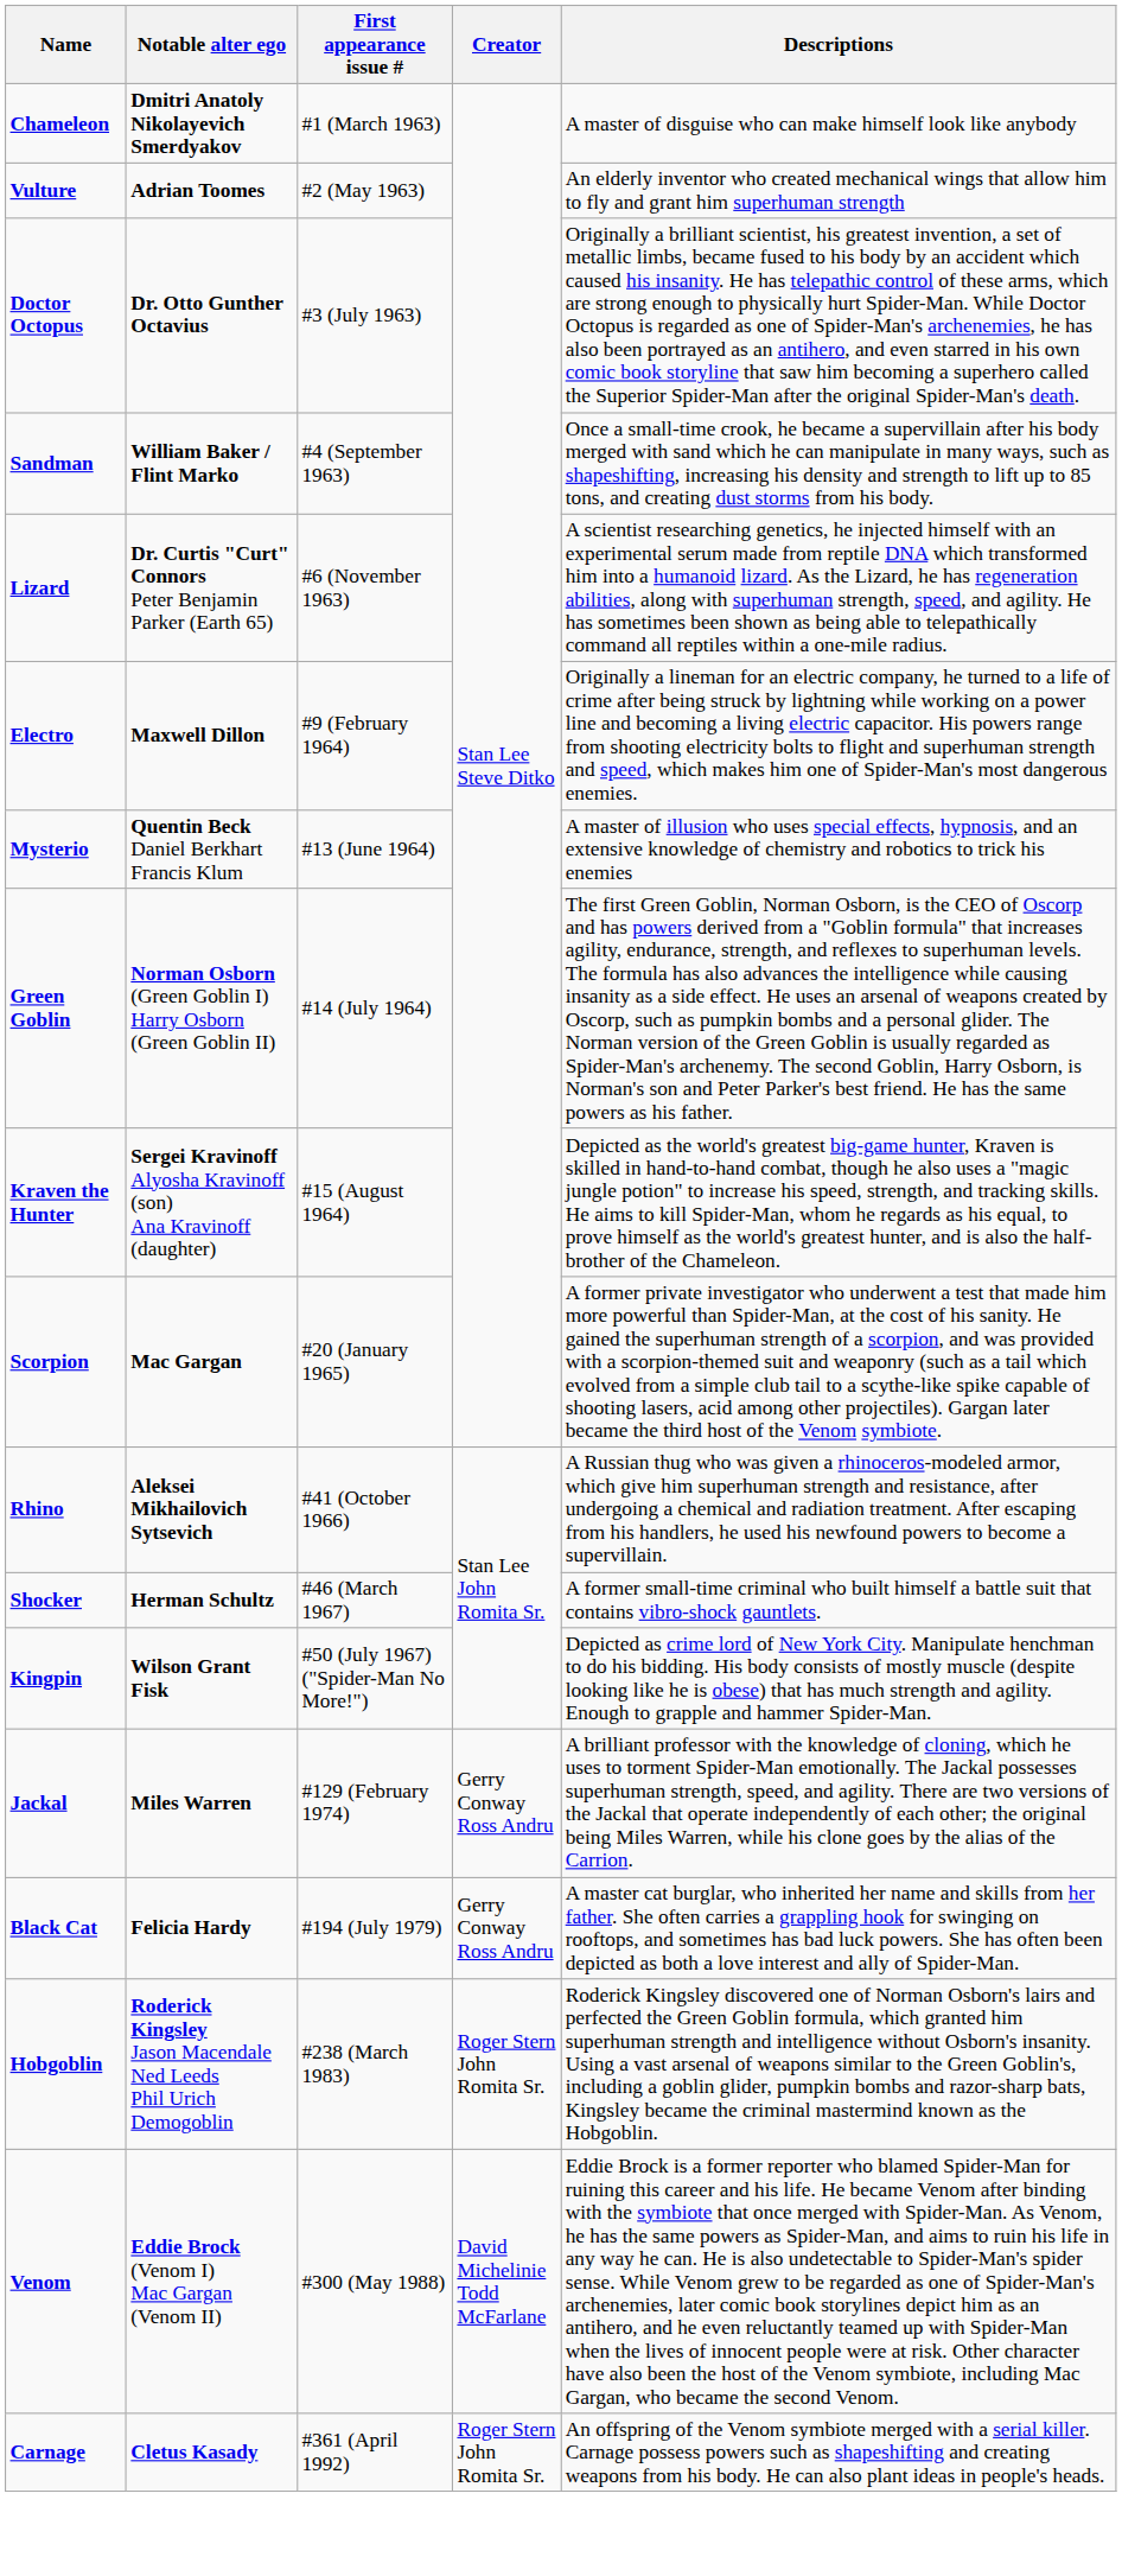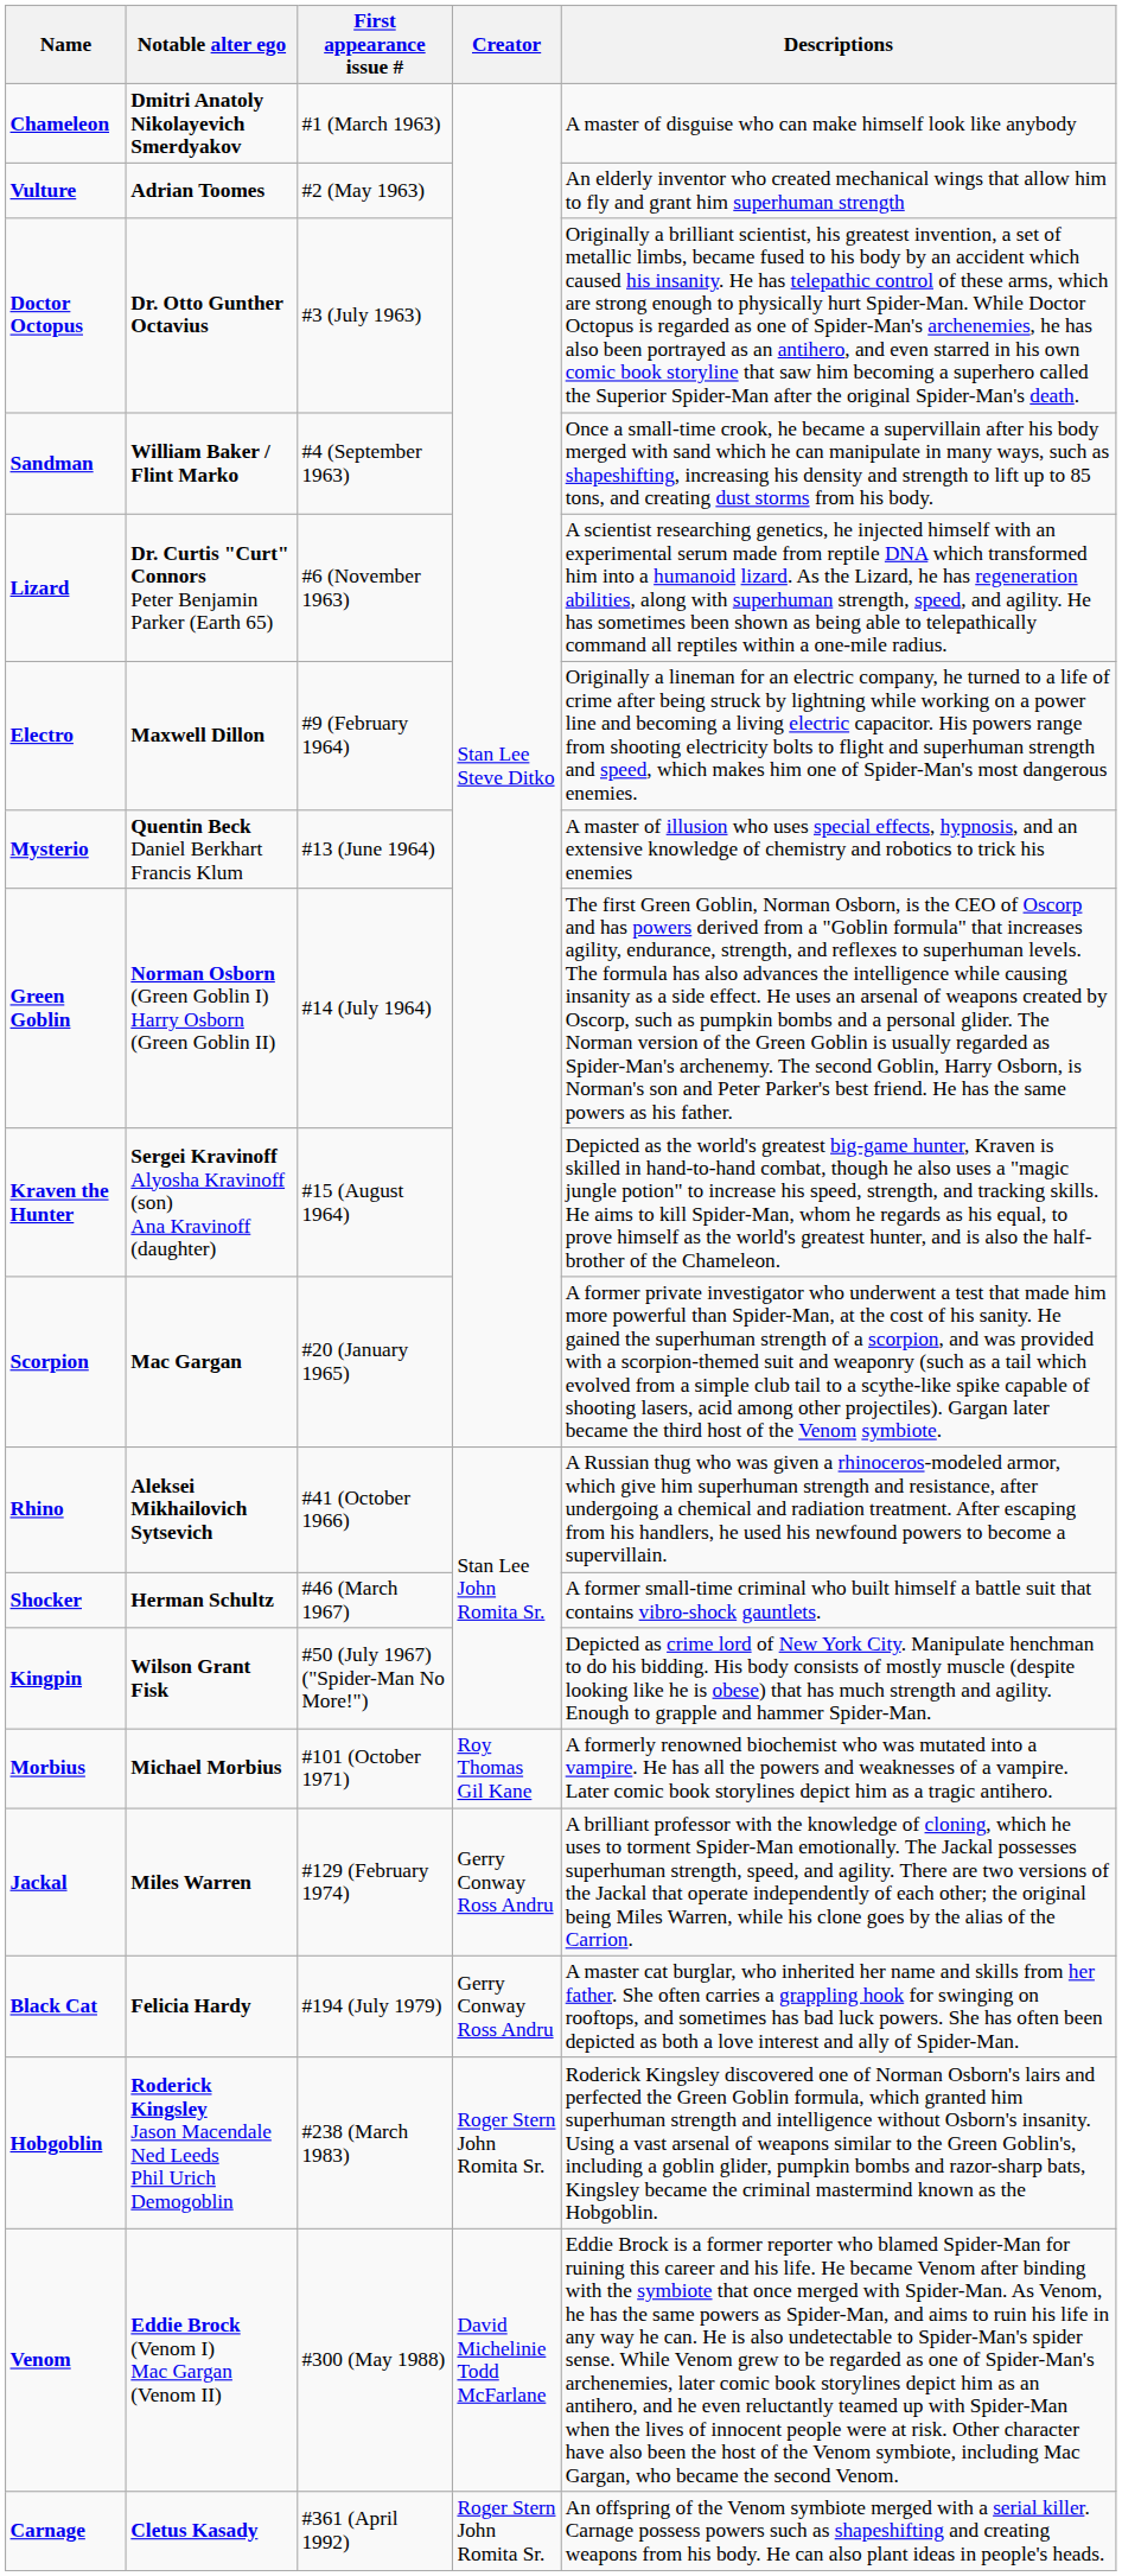 <table class="wikitable sortable">
 <tr>
 <th>Name</th>
 <th>Notable <a href='#'>alter ego</a></th>
 <th><a href='#'>First appearance</a> issue #</th>
 <th><a href='#'>Creator</a></th>
 <th class=unsortable width=50%>Descriptions</th>
 </tr>
 <tr>
 <td><strong><a href='#'>Chameleon</a></strong></td>
 <td><strong>Dmitri Anatoly Nikolayevich Smerdyakov</strong></td>
 <td>#1 (March 1963)</td>
 <td rowspan="10"><a href='#'>Stan Lee</a><br><a href='#'>Steve Ditko</a></td>
 <td>A master of disguise who can make himself look like anybody</td>
 </tr>
 <tr>
 <td><strong><a href='#'>Vulture</a></strong></td>
 <td><strong>Adrian Toomes</strong></td>
 <td>#2 (May 1963)</td>
 <td>An elderly inventor who created mechanical wings that allow him to fly and grant him <a href='#'>superhuman strength</a></td>
 </tr>
 <tr>
 <td><strong><a href='#'>Doctor Octopus</a></strong></td>
 <td><strong>Dr. Otto Gunther Octavius</strong></td>
 <td>#3 (July 1963)</td>
 <td>Originally a brilliant scientist, his greatest invention, a set of metallic limbs, became fused to his body by an accident which caused <a href='#'>his insanity</a>. He has <a href='#'>telepathic control</a> of these arms, which are strong enough to physically hurt Spider-Man. While Doctor Octopus is regarded as one of Spider-Man's <a href='#'>archenemies</a>, he has also been portrayed as an <a href='#'>antihero</a>, and even starred in his own <a href='#'>comic book storyline</a> that saw him becoming a superhero called the Superior Spider-Man after the original Spider-Man's <a href='#'>death</a>.</td>
 </tr>
 <tr>
 <td><strong><a href='#'>Sandman</a></strong></td>
 <td><strong>William Baker / Flint Marko</strong></td>
 <td>#4 (September 1963)</td>
 <td>Once a small-time crook, he became a supervillain after his body merged with sand which he can manipulate in many ways, such as <a href='#'>shapeshifting</a>, increasing his density and strength to lift up to 85 tons, and creating <a href='#'>dust storms</a> from his body.</td>
 </tr>
 <tr>
 <td><strong><a href='#'>Lizard</a></strong></td>
 <td><strong>Dr. Curtis "Curt" Connors</strong><br>Peter Benjamin Parker (Earth 65)</td>
 <td>#6 (November 1963)</td>
 <td>A scientist researching genetics, he injected himself with an experimental serum made from reptile <a href='#'>DNA</a> which transformed him into a <a href='#'>humanoid</a> <a href='#'>lizard</a>. As the Lizard, he has <a href='#'>regeneration abilities</a>, along with <a href='#'>superhuman</a> strength, <a href='#'>speed</a>, and agility. He has sometimes been shown as being able to telepathically command all reptiles within a one-mile radius.</td>
 </tr>
 <tr>
 <td><strong><a href='#'>Electro</a></strong></td>
 <td><strong>Maxwell Dillon</strong></td>
 <td>#9 (February 1964)</td>
 <td>Originally a lineman for an electric company, he turned to a life of crime after being struck by lightning while working on a power line and becoming a living <a href='#'>electric</a> capacitor. His powers range from shooting electricity bolts to flight and superhuman strength and <a href='#'>speed</a>, which makes him one of Spider-Man's most dangerous enemies.</td>
 </tr>
 <tr>
 <td><strong><a href='#'>Mysterio</a></strong></td>
 <td><strong>Quentin Beck</strong><br>Daniel Berkhart<br>Francis Klum</td>
 <td>#13 (June 1964)</td>
 <td>A master of <a href='#'>illusion</a> who uses <a href='#'>special effects</a>, <a href='#'>hypnosis</a>, and an extensive knowledge of chemistry and robotics to trick his enemies</td>
 </tr>
 <tr>
 <td><strong><a href='#'>Green Goblin</a></strong></td>
 <td><strong><a href='#'>Norman Osborn</a></strong> (Green Goblin I)<br><a href='#'>Harry Osborn</a> (Green Goblin II)</td>
 <td>#14 (July 1964)</td>
 <td>The first Green Goblin, Norman Osborn, is the CEO of <a href='#'>Oscorp</a> and has <a href='#'>powers</a> derived from a "Goblin formula" that increases agility, endurance, strength, and reflexes to superhuman levels. The formula has also advances the intelligence while causing insanity as a side effect. He uses an arsenal of weapons created by Oscorp, such as pumpkin bombs and a personal glider. The Norman version of the Green Goblin is usually regarded as Spider-Man's archenemy. The second Goblin, Harry Osborn, is Norman's son and Peter Parker's best friend. He has the same powers as his father.</td>
 </tr>
 <tr>
 <td><strong><a href='#'>Kraven the Hunter</a></strong></td>
 <td><strong>Sergei Kravinoff</strong><br><a href='#'>Alyosha Kravinoff</a> (son)<br><a href='#'>Ana Kravinoff</a> (daughter)</td>
 <td>#15 (August 1964)</td>
 <td>Depicted as the world's greatest <a href='#'>big-game hunter</a>, Kraven is skilled in hand-to-hand combat, though he also uses a "magic jungle potion" to increase his speed, strength, and tracking skills. He aims to kill Spider-Man, whom he regards as his equal, to prove himself as the world's greatest hunter, and is also the half-brother of the Chameleon.</td>
 </tr>
 <tr>
 <td><strong><a href='#'>Scorpion</a></strong></td>
 <td><strong>Mac Gargan</strong></td>
 <td>#20 (January 1965)</td>
 <td>A former private investigator who underwent a test that made him more powerful than Spider-Man, at the cost of his sanity. He gained the superhuman strength of a <a href='#'>scorpion</a>, and was provided with a scorpion-themed suit and weaponry (such as a tail which evolved from a simple club tail to a scythe-like spike capable of shooting lasers, acid among other projectiles). Gargan later became the third host of the <a href='#'>Venom</a> <a href='#'>symbiote</a>.</td>
 </tr>
 <tr>
 <td><strong><a href='#'>Rhino</a></strong></td>
 <td><strong>Aleksei Mikhailovich Sytsevich</strong></td>
 <td>#41 (October 1966)</td>
 <td rowspan="3">Stan Lee<br><a href='#'>John Romita Sr.</a></td>
 <td>A Russian thug who was given a <a href='#'>rhinoceros</a>-modeled armor, which give him superhuman strength and resistance, after undergoing a chemical and radiation treatment. After escaping from his handlers, he used his newfound powers to become a supervillain.</td>
 </tr>
 <tr>
 <td><strong><a href='#'>Shocker</a></strong></td>
 <td><strong>Herman Schultz</strong></td>
 <td>#46 (March 1967)</td>
 <td>A former small-time criminal who built himself a battle suit that contains <a href='#'>vibro-shock</a> <a href='#'>gauntlets</a>.</td>
 </tr>
 <tr>
 <td><strong><a href='#'>Kingpin</a></strong></td>
 <td><strong>Wilson Grant Fisk</strong></td>
 <td>#50 (July 1967) ("Spider-Man No More!")</td>
 <td>Depicted as <a href='#'>crime lord</a> of <a href='#'>New York City</a>. Manipulate henchman to do his bidding. His body consists of mostly muscle (despite looking like he is <a href='#'>obese</a>) that has much strength and agility. Enough to grapple and hammer Spider-Man.</td>
 </tr>
 <tr>
+<td><strong><a href='#'>Morbius</a></strong></td>
+<td><strong>Michael Morbius</strong></td>
+<td>#101 (October 1971)</td>
+<td><a href='#'>Roy Thomas</a><br><a href='#'>Gil Kane</a></td>
+<td>A formerly renowned biochemist who was mutated into a <a href='#'>vampire</a>. He has all the powers and weaknesses of a vampire. Later comic book storylines depict him as a tragic antihero.</td>
+</tr>
+<tr>
 <td><strong><a href='#'>Jackal</a></strong></td>
 <td><strong>Miles Warren</strong></td>
 <td>#129 (February 1974)</td>
 <td>Gerry Conway<br><a href='#'>Ross Andru</a></td>
 <td>A brilliant professor with the knowledge of <a href='#'>cloning</a>, which he uses to torment Spider-Man emotionally. The Jackal possesses superhuman strength, speed, and agility. There are two versions of the Jackal that operate independently of each other; the original being Miles Warren, while his clone goes by the alias of the <a href='#'>Carrion</a>.</td>
 </tr>
 <tr>
 <td><strong><a href='#'>Black Cat</a></strong></td>
 <td><strong>Felicia Hardy</strong></td>
 <td>#194 (July 1979)</td>
 <td>Gerry Conway<br><a href='#'>Ross Andru</a></td>
 <td>A master cat burglar, who inherited her name and skills from <a href='#'>her father</a>. She often carries a <a href='#'>grappling hook</a> for swinging on rooftops, and sometimes has bad luck powers. She has often been depicted as both a love interest and ally of Spider-Man.</td>
 </tr>
 <tr>
 <td><strong><a href='#'>Hobgoblin</a></strong></td>
 <td><strong><a href='#'>Roderick Kingsley</a></strong><br><a href='#'>Jason Macendale</a><br><a href='#'>Ned Leeds</a><br><a href='#'>Phil Urich</a><br><a href='#'>Demogoblin</a></td>
 <td>#238 (March 1983)</td>
 <td><a href='#'>Roger Stern</a><br>John Romita Sr.</td>
 <td>Roderick Kingsley discovered one of Norman Osborn's lairs and perfected the Green Goblin formula, which granted him superhuman strength and intelligence without Osborn's insanity. Using a vast arsenal of weapons similar to the Green Goblin's, including a goblin glider, pumpkin bombs and razor-sharp bats, Kingsley became the criminal mastermind known as the Hobgoblin.</td>
 </tr>
 <tr>
 <td><strong><a href='#'>Venom</a></strong></td>
 <td><strong><a href='#'>Eddie Brock</a></strong> (Venom I)<br><a href='#'>Mac Gargan</a> (Venom II)</td>
 <td>#300 (May 1988)</td>
 <td><a href='#'>David Michelinie</a><br><a href='#'>Todd McFarlane</a></td>
 <td>Eddie Brock is a former reporter who blamed Spider-Man for ruining this career and his life. He became Venom after binding with the <a href='#'>symbiote</a> that once merged with Spider-Man. As Venom, he has the same powers as Spider-Man, and aims to ruin his life in any way he can. He is also undetectable to Spider-Man's spider sense. While Venom grew to be regarded as one of Spider-Man's archenemies, later comic book storylines depict him as an antihero, and he even reluctantly teamed up with Spider-Man when the lives of innocent people were at risk. Other character have also been the host of the Venom symbiote, including Mac Gargan, who became the second Venom.</td>
 </tr>
 <tr>
 <td><strong><a href='#'>Carnage</a></strong></td>
 <td><strong><a href='#'>Cletus Kasady</a></strong></td>
 <td>#361 (April 1992)</td>
 <td><a href='#'>Roger Stern</a><br>John Romita Sr.</td>
 <td>An offspring of the Venom symbiote merged with a <a href='#'>serial killer</a>. Carnage possess powers such as <a href='#'>shapeshifting</a> and creating weapons from his body. He can also plant ideas in people's heads.</td>
 </tr>
 <tr>
 </tr>
 </table>
